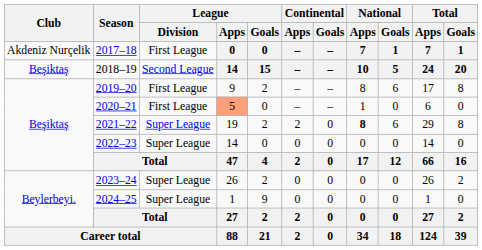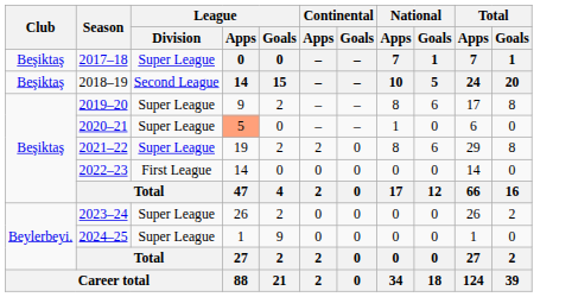 <table class="wikitable" style="text-align: center;">
 <tr>
 <th rowspan="2">Club</th>
 <th rowspan="2">Season</th>
 <th colspan="3">League</th>
 <th colspan="2">Continental</th>
 <th colspan="2">National</th>
 <th colspan="2">Total</th>
 </tr>
 <tr>
 <th>Division</th>
 <th>Apps</th>
 <th>Goals</th>
 <th>Apps</th>
 <th>Goals</th>
 <th>Apps</th>
 <th>Goals</th>
 <th>Apps</th>
 <th>Goals</th>
 </tr>
 <tr>
-<td>Akdeniz Nurçelik</td>
+<td><a href='#'>Beşiktaş</a></td>
 <td><a href='#'>2017–18</a></td>
-<td>First League</td>
+<td><a href='#'>Super League</a></td>
 <th>0</th>
 <th>0</th>
 <th>–</th>
 <th>–</th>
 <th>7</th>
 <th>1</th>
 <th>7</th>
 <th>1</th>
 </tr>
 <tr>
 <td><a href='#'>Beşiktaş</a></td>
 <td>2018–19</td>
 <td><a href='#'>Second League</a></td>
 <th>14</th>
 <th>15</th>
 <th>–</th>
 <th>–</th>
 <th>10</th>
 <th>5</th>
 <th>24</th>
 <th>20</th>
 </tr>
 <tr>
 <td rowspan=5><a href='#'>Beşiktaş</a></td>
 <td><a href='#'>2019–20</a></td>
-<td>First League</td>
+<td>Super League</td>
 <td>9</td>
 <td>2</td>
 <td>–</td>
 <td>–</td>
 <td>8</td>
 <td>6</td>
 <td>17</td>
 <td>8</td>
 </tr>
 <tr>
 <td><a href='#'>2020–21</a></td>
-<td>First League</td>
+<td>Super League</td>
 <td style="background: lightsalmon;">5</td>
 <td>0</td>
 <td>–</td>
 <td>–</td>
 <td>1</td>
 <td>0</td>
 <td>6</td>
 <td>0</td>
 </tr>
 <tr>
 <td><a href='#'>2021–22</a></td>
 <td><a href='#'>Super League</a></td>
 <td>19</td>
 <td>2</td>
 <td>2</td>
 <td>0</td>
-<td><strong>8</strong></td>
+<td>8</td>
 <td>6</td>
 <td>29</td>
 <td>8</td>
 </tr>
 <tr>
 <td><a href='#'>2022–23</a></td>
-<td>Super League</td>
+<td>First League</td>
 <td>14</td>
 <td>0</td>
 <td>0</td>
 <td>0</td>
 <td>0</td>
 <td>0</td>
 <td>14</td>
 <td>0</td>
 </tr>
 <tr>
 <th colspan=2>Total</th>
 <th>47</th>
 <th>4</th>
 <th>2</th>
 <th>0</th>
 <th>17</th>
 <th>12</th>
 <th>66</th>
 <th>16</th>
 </tr>
 <tr>
 <td rowspan=3><a href='#'>Beylerbeyi.</a></td>
 <td><a href='#'>2023–24</a></td>
 <td>Super League</td>
 <td>26</td>
 <td>2</td>
 <td>0</td>
 <td>0</td>
 <td>0</td>
 <td>0</td>
 <td>26</td>
 <td>2</td>
 </tr>
 <tr>
 <td><a href='#'>2024–25</a></td>
 <td>Super League</td>
 <td>1</td>
 <td>9</td>
 <td>0</td>
 <td>0</td>
 <td>0</td>
 <td>0</td>
 <td>1</td>
 <td>0</td>
 </tr>
 <tr>
 <th colspan=2>Total</th>
 <th>27</th>
 <th>2</th>
 <th>2</th>
 <th>0</th>
 <th>0</th>
 <th>0</th>
 <th>27</th>
 <th>2</th>
 </tr>
 <tr>
 <th colspan=3>Career total</th>
 <th>88</th>
 <th>21</th>
 <th>2</th>
 <th>0</th>
 <th>34</th>
 <th>18</th>
 <th>124</th>
 <th>39</th>
 </tr>
 </table>
